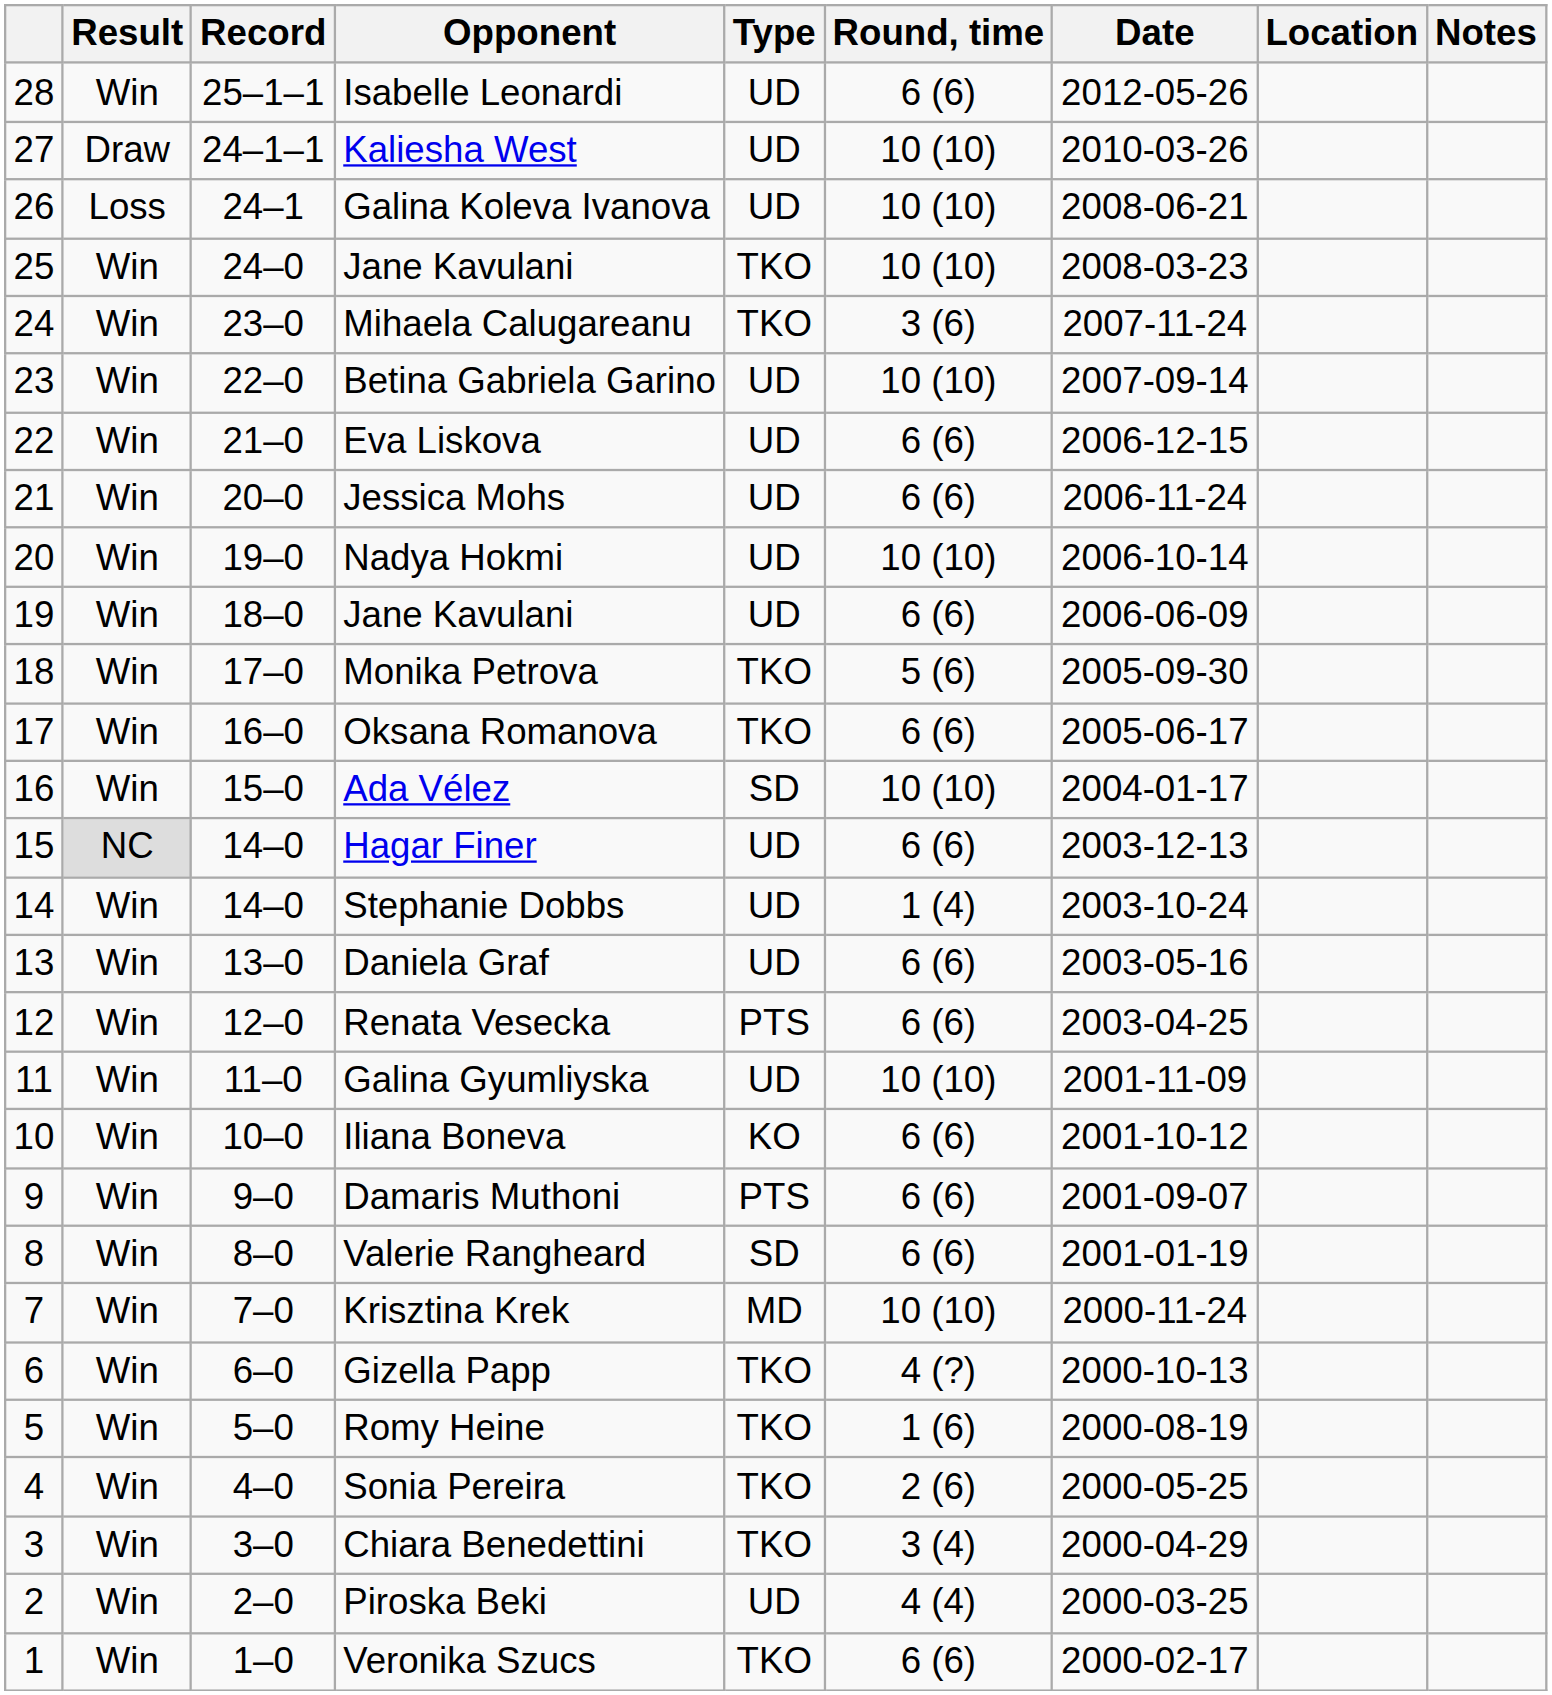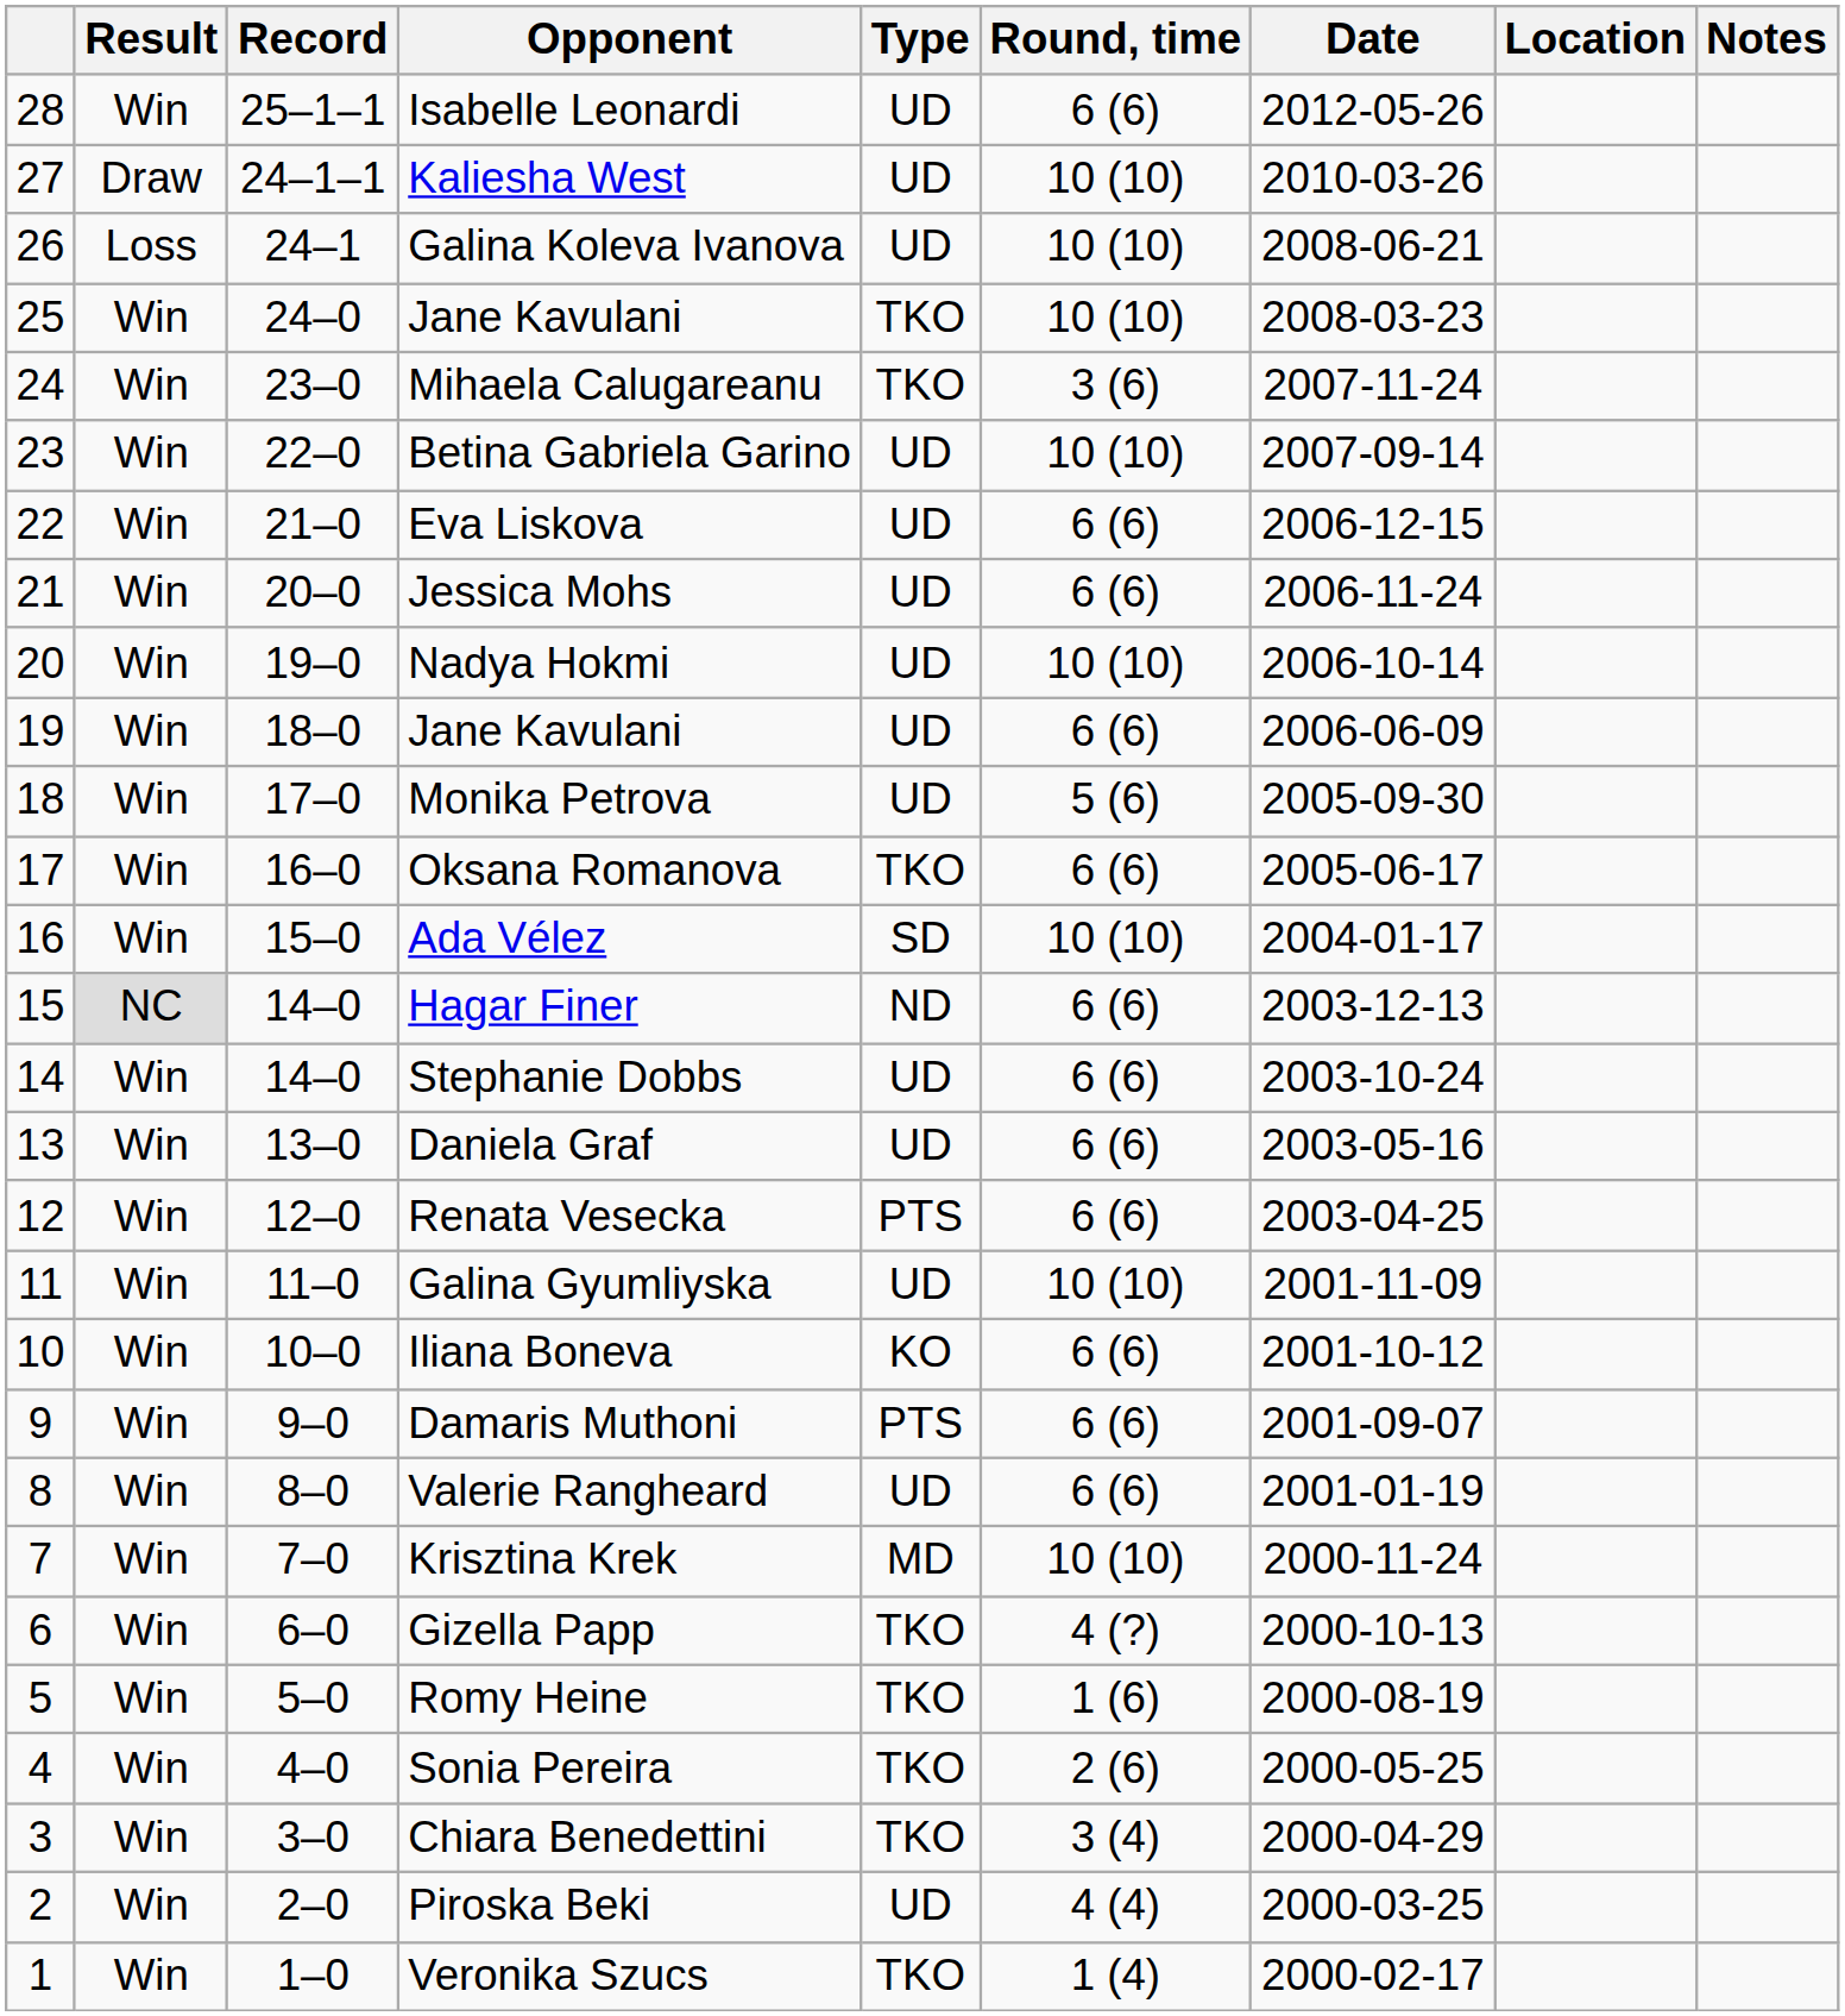 <table class=wikitable style=text-align:center>
 <tr>
 <th></th>
 <th>Result</th>
 <th>Record</th>
 <th>Opponent</th>
 <th>Type</th>
 <th>Round, time</th>
 <th>Date</th>
 <th>Location</th>
 <th>Notes</th>
 </tr>
 <tr>
 <td>28</td>
 <td>Win</td>
 <td>25–1–1 </td>
 <td align=left>Isabelle Leonardi</td>
 <td>UD</td>
 <td>6 (6)</td>
 <td>2012-05-26</td>
 <td align=left></td>
 <td align=left></td>
 </tr>
 <tr>
 <td>27</td>
 <td>Draw</td>
 <td>24–1–1 </td>
 <td align=left><a href='#'>Kaliesha West</a></td>
 <td>UD</td>
 <td>10 (10)</td>
 <td>2010-03-26</td>
 <td align=left></td>
 <td align=left></td>
 </tr>
 <tr>
 <td>26</td>
 <td>Loss</td>
 <td>24–1 </td>
 <td align=left>Galina Koleva Ivanova</td>
 <td>UD</td>
 <td>10 (10)</td>
 <td>2008-06-21</td>
 <td align=left></td>
 <td align=left></td>
 </tr>
 <tr>
 <td>25</td>
 <td>Win</td>
 <td>24–0 </td>
 <td align=left>Jane Kavulani</td>
 <td>TKO</td>
 <td>10 (10)</td>
 <td>2008-03-23</td>
 <td align=left></td>
 <td align=left></td>
 </tr>
 <tr>
 <td>24</td>
 <td>Win</td>
 <td>23–0 </td>
 <td align=left>Mihaela Calugareanu</td>
 <td>TKO</td>
 <td>3 (6)</td>
 <td>2007-11-24</td>
 <td align=left></td>
 <td align=left></td>
 </tr>
 <tr>
 <td>23</td>
 <td>Win</td>
 <td>22–0 </td>
 <td align=left>Betina Gabriela Garino</td>
 <td>UD</td>
 <td>10 (10)</td>
 <td>2007-09-14</td>
 <td align=left></td>
 <td align=left></td>
 </tr>
 <tr>
 <td>22</td>
 <td>Win</td>
 <td>21–0 </td>
 <td align=left>Eva Liskova</td>
 <td>UD</td>
 <td>6 (6)</td>
 <td>2006-12-15</td>
 <td align=left></td>
 <td align=left></td>
 </tr>
 <tr>
 <td>21</td>
 <td>Win</td>
 <td>20–0 </td>
 <td align=left>Jessica Mohs</td>
 <td>UD</td>
 <td>6 (6)</td>
 <td>2006-11-24</td>
 <td align=left></td>
 <td align=left></td>
 </tr>
 <tr>
 <td>20</td>
 <td>Win</td>
 <td>19–0 </td>
 <td align=left>Nadya Hokmi</td>
 <td>UD</td>
 <td>10 (10)</td>
 <td>2006-10-14</td>
 <td align=left></td>
 <td align=left></td>
 </tr>
 <tr>
 <td>19</td>
 <td>Win</td>
 <td>18–0 </td>
 <td align=left>Jane Kavulani</td>
 <td>UD</td>
 <td>6 (6)</td>
 <td>2006-06-09</td>
 <td align=left></td>
 <td align=left></td>
 </tr>
 <tr>
 <td>18</td>
 <td>Win</td>
 <td>17–0 </td>
 <td align=left>Monika Petrova</td>
-<td>TKO</td>
+<td>UD</td>
 <td>5 (6)</td>
 <td>2005-09-30</td>
 <td align=left></td>
 <td align=left></td>
 </tr>
 <tr>
 <td>17</td>
 <td>Win</td>
 <td>16–0 </td>
 <td align=left>Oksana Romanova</td>
 <td>TKO</td>
 <td>6 (6)</td>
 <td>2005-06-17</td>
 <td align=left></td>
 <td align=left></td>
 </tr>
 <tr>
 <td>16</td>
 <td>Win</td>
 <td>15–0 </td>
 <td align=left><a href='#'>Ada Vélez</a></td>
 <td>SD</td>
 <td>10 (10)</td>
 <td>2004-01-17</td>
 <td align=left></td>
 <td align=left></td>
 </tr>
 <tr>
 <td>15</td>
 <td style=background:#DDD>NC</td>
 <td>14–0 </td>
 <td align=left><a href='#'>Hagar Finer</a></td>
-<td>UD</td>
+<td>ND</td>
 <td>6 (6)</td>
 <td>2003-12-13</td>
 <td align=left></td>
 <td align=left></td>
 </tr>
 <tr>
 <td>14</td>
 <td>Win</td>
 <td>14–0</td>
 <td align=left>Stephanie Dobbs</td>
 <td>UD</td>
-<td>1 (4)</td>
+<td>6 (6)</td>
 <td>2003-10-24</td>
 <td align=left></td>
 <td align=left></td>
 </tr>
 <tr>
 <td>13</td>
 <td>Win</td>
 <td>13–0</td>
 <td align=left>Daniela Graf</td>
 <td>UD</td>
 <td>6 (6)</td>
 <td>2003-05-16</td>
 <td align=left></td>
 <td align=left></td>
 </tr>
 <tr>
 <td>12</td>
 <td>Win</td>
 <td>12–0</td>
 <td align=left>Renata Vesecka</td>
 <td>PTS</td>
 <td>6 (6)</td>
 <td>2003-04-25</td>
 <td align=left></td>
 <td align=left></td>
 </tr>
 <tr>
 <td>11</td>
 <td>Win</td>
 <td>11–0</td>
 <td align=left>Galina Gyumliyska</td>
 <td>UD</td>
 <td>10 (10)</td>
 <td>2001-11-09</td>
 <td align=left></td>
 <td align=left></td>
 </tr>
 <tr>
 <td>10</td>
 <td>Win</td>
 <td>10–0</td>
 <td align=left>Iliana Boneva</td>
 <td>KO</td>
 <td>6 (6)</td>
 <td>2001-10-12</td>
 <td align=left></td>
 <td align=left></td>
 </tr>
 <tr>
 <td>9</td>
 <td>Win</td>
 <td>9–0</td>
 <td align=left>Damaris Muthoni</td>
 <td>PTS</td>
 <td>6 (6)</td>
 <td>2001-09-07</td>
 <td align=left></td>
 <td align=left></td>
 </tr>
 <tr>
 <td>8</td>
 <td>Win</td>
 <td>8–0</td>
 <td align=left>Valerie Rangheard</td>
-<td>SD</td>
+<td>UD</td>
 <td>6 (6)</td>
 <td>2001-01-19</td>
 <td align=left></td>
 <td align=left></td>
 </tr>
 <tr>
 <td>7</td>
 <td>Win</td>
 <td>7–0</td>
 <td align=left>Krisztina Krek</td>
 <td>MD</td>
 <td>10 (10)</td>
 <td>2000-11-24</td>
 <td align=left></td>
 <td align=left></td>
 </tr>
 <tr>
 <td>6</td>
 <td>Win</td>
 <td>6–0</td>
 <td align=left>Gizella Papp</td>
 <td>TKO</td>
 <td>4 (?)</td>
 <td>2000-10-13</td>
 <td align=left></td>
 <td align=left></td>
 </tr>
 <tr>
 <td>5</td>
 <td>Win</td>
 <td>5–0</td>
 <td align=left>Romy Heine</td>
 <td>TKO</td>
 <td>1 (6)</td>
 <td>2000-08-19</td>
 <td align=left></td>
 <td align=left></td>
 </tr>
 <tr>
 <td>4</td>
 <td>Win</td>
 <td>4–0</td>
 <td align=left>Sonia Pereira</td>
 <td>TKO</td>
 <td>2 (6)</td>
 <td>2000-05-25</td>
 <td align=left></td>
 <td align=left></td>
 </tr>
 <tr>
 <td>3</td>
 <td>Win</td>
 <td>3–0</td>
 <td align=left>Chiara Benedettini</td>
 <td>TKO</td>
 <td>3 (4)</td>
 <td>2000-04-29</td>
 <td align=left></td>
 <td align=left></td>
 </tr>
 <tr>
 <td>2</td>
 <td>Win</td>
 <td>2–0</td>
 <td align=left>Piroska Beki</td>
 <td>UD</td>
 <td>4 (4)</td>
 <td>2000-03-25</td>
 <td align=left></td>
 <td align=left></td>
 </tr>
 <tr>
 <td>1</td>
 <td>Win</td>
 <td>1–0</td>
 <td align=left>Veronika Szucs</td>
 <td>TKO</td>
-<td>6 (6)</td>
+<td>1 (4)</td>
 <td>2000-02-17</td>
 <td align=left></td>
 <td align=left></td>
 </tr>
 </table>
